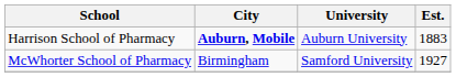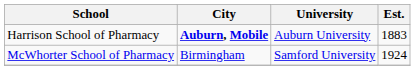 <table class="wikitable sortable">
 <tr>
 <th scope="col">School</th>
 <th scope="col">City</th>
 <th scope="col">University</th>
 <th scope="col">Est.</th>
 </tr>
 <tr>
 <td>Harrison School of Pharmacy</td>
 <td><strong><a href='#'>Auburn</a>, <a href='#'>Mobile</a></strong></td>
 <td><a href='#'>Auburn University</a></td>
 <td>1883</td>
 </tr>
 <tr>
 <td><a href='#'>McWhorter School of Pharmacy</a></td>
 <td><a href='#'>Birmingham</a></td>
 <td><a href='#'>Samford University</a></td>
-<td>1927</td>
+<td>1924</td>
 </tr>
 <tr>
 </tr>
 </table>
